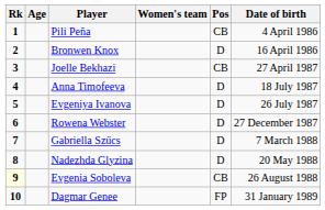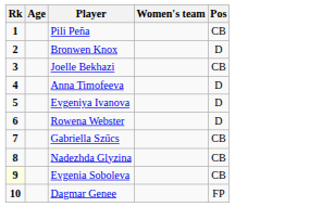 <table class="wikitable sortable" style="text-align: left; font-size: 95%; margin-left: 1em;">
 <tr>
 <th>Rk</th>
 <th>Age</th>
 <th>Player</th>
 <th>Women's team</th>
 <th>Pos</th>
-<th>Date of birth</th>
 </tr>
 <tr>
 <td style="text-align: center;"><strong>1</strong></td>
 <td></td>
 <td data-sort-value="Peña, Pili"><a href='#'>Pili Peña</a></td>
 <td></td>
 <td style="text-align: center;">CB</td>
-<td style="text-align: right;">4 April 1986</td>
 </tr>
 <tr>
 <td style="text-align: center;"><strong>2</strong></td>
 <td></td>
 <td data-sort-value="Knox, Bronwen"><a href='#'>Bronwen Knox</a></td>
 <td></td>
 <td style="text-align: center;">D</td>
-<td style="text-align: right;">16 April 1986</td>
 </tr>
 <tr>
 <td style="text-align: center;"><strong>3</strong></td>
 <td></td>
 <td data-sort-value="Bekhazi, Joelle"><a href='#'>Joelle Bekhazi</a></td>
 <td></td>
 <td style="text-align: center;">CB</td>
-<td style="text-align: right;">27 April 1987</td>
 </tr>
 <tr>
 <td style="text-align: center;"><strong>4</strong></td>
 <td></td>
 <td data-sort-value="Timofeeva, Anna"><a href='#'>Anna Timofeeva</a></td>
 <td></td>
 <td style="text-align: center;">D</td>
-<td style="text-align: right;">18 July 1987</td>
 </tr>
 <tr>
 <td style="text-align: center;"><strong>5</strong></td>
 <td></td>
 <td data-sort-value="Ivanova, Evgeniya"><a href='#'>Evgeniya Ivanova</a></td>
 <td></td>
 <td style="text-align: center;">D</td>
-<td style="text-align: right;">26 July 1987</td>
 </tr>
 <tr>
 <td style="text-align: center;"><strong>6</strong></td>
 <td></td>
 <td data-sort-value="Webster, Rowena"><a href='#'>Rowena Webster</a></td>
 <td></td>
 <td style="text-align: center;">D</td>
-<td style="text-align: right;">27 December 1987</td>
 </tr>
 <tr>
 <td style="text-align: center;"><strong>7</strong></td>
 <td></td>
 <td data-sort-value="Szűcs, Gabriella"><a href='#'>Gabriella Szűcs</a></td>
 <td></td>
-<td style="text-align: center;">D</td>
-<td style="text-align: right;">7 March 1988</td>
+<td style="text-align: center;">CB</td>
 </tr>
 <tr>
 <td style="text-align: center;"><strong>8</strong></td>
 <td></td>
 <td data-sort-value="Glyzina, Nadezhda"><a href='#'>Nadezhda Glyzina</a></td>
 <td></td>
-<td style="text-align: center;">D</td>
-<td style="text-align: right;">20 May 1988</td>
+<td style="text-align: center;">CB</td>
 </tr>
 <tr>
 <td style="background: lightyellow; text-align: center;"><strong>9</strong></td>
 <td></td>
 <td data-sort-value="Soboleva, Evgeniya"><a href='#'>Evgenia Soboleva</a></td>
 <td></td>
 <td style="text-align: center;">CB</td>
-<td style="text-align: right;">26 August 1988</td>
 </tr>
 <tr>
 <td style="text-align: center;"><strong>10</strong></td>
 <td></td>
 <td data-sort-value="Genee, Dagmar"><a href='#'>Dagmar Genee</a></td>
 <td></td>
 <td style="text-align: center;">FP</td>
-<td style="text-align: right;">31 January 1989</td>
 </tr>
 </table>
